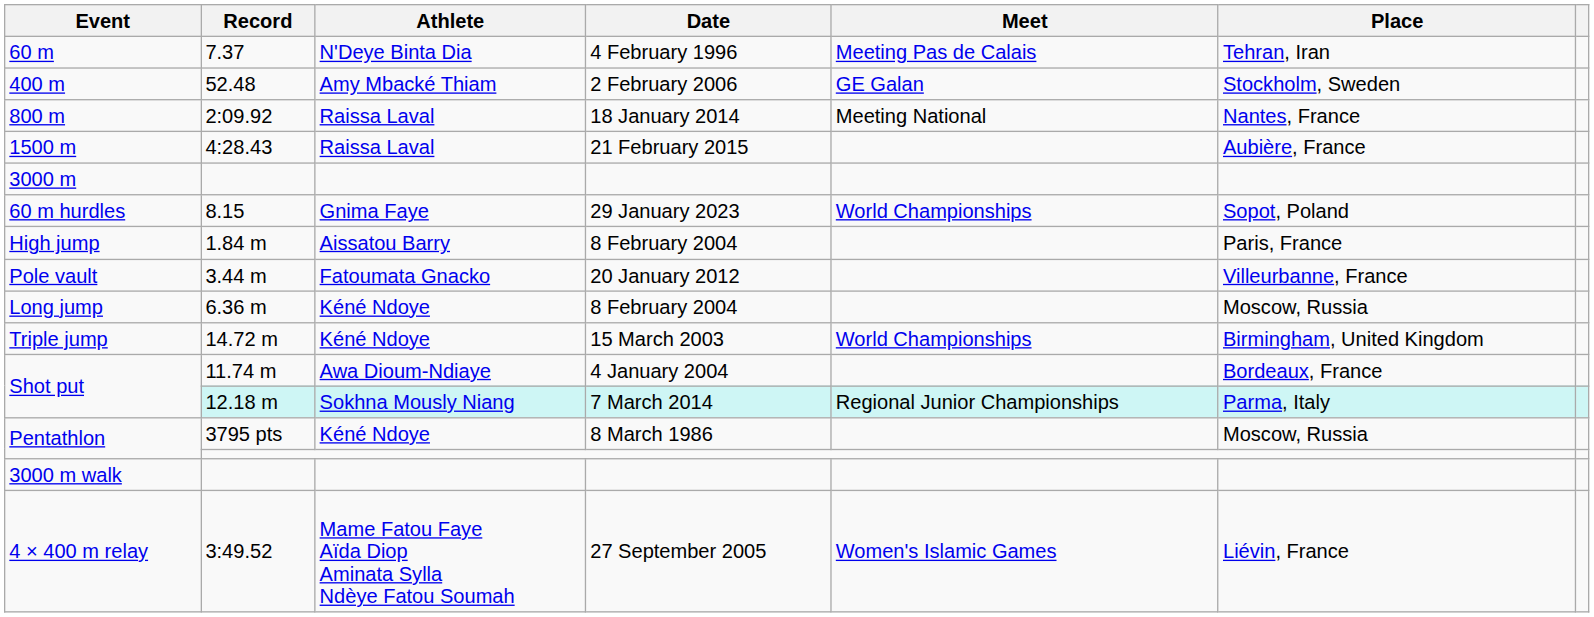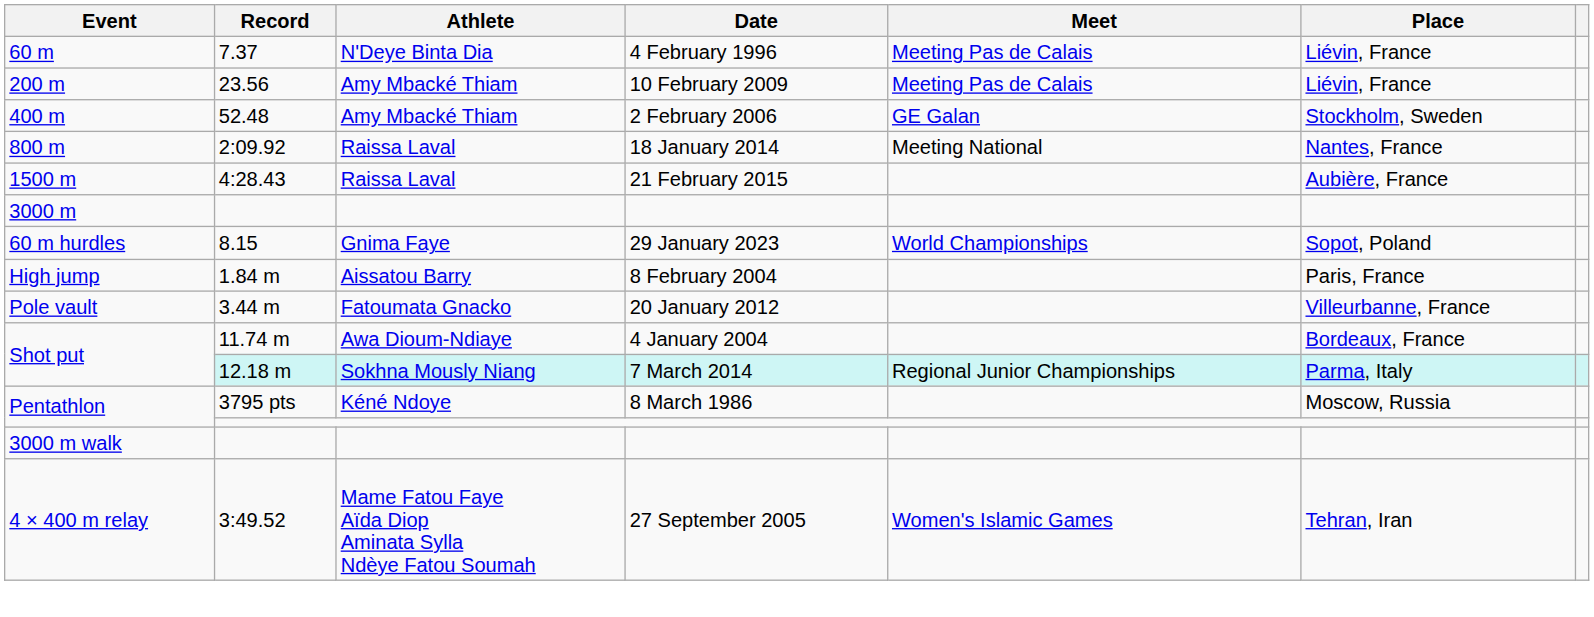 <table class="wikitable" style="font-size:95%; width: 95%;">
 <tr>
 <th>Event</th>
 <th>Record</th>
 <th>Athlete</th>
 <th>Date</th>
 <th>Meet</th>
 <th>Place</th>
 <th></th>
 </tr>
 <tr>
 <td><a href='#'>60 m</a></td>
 <td>7.37</td>
 <td><a href='#'>N'Deye Binta Dia</a></td>
 <td>4 February 1996</td>
 <td><a href='#'>Meeting Pas de Calais</a></td>
-<td><a href='#'>Tehran</a>, Iran</td>
+<td><a href='#'>Liévin</a>, France</td>
+<td></td>
+</tr>
+<tr>
+<td><a href='#'>200 m</a></td>
+<td>23.56</td>
+<td><a href='#'>Amy Mbacké Thiam</a></td>
+<td>10 February 2009</td>
+<td><a href='#'>Meeting Pas de Calais</a></td>
+<td><a href='#'>Liévin</a>, France</td>
 <td></td>
 </tr>
 <tr>
 <td><a href='#'>400 m</a></td>
 <td>52.48</td>
 <td><a href='#'>Amy Mbacké Thiam</a></td>
 <td>2 February 2006</td>
 <td><a href='#'>GE Galan</a></td>
 <td><a href='#'>Stockholm</a>, Sweden</td>
 <td></td>
 </tr>
 <tr>
 <td><a href='#'>800 m</a></td>
 <td>2:09.92</td>
 <td><a href='#'>Raissa Laval</a></td>
 <td>18 January 2014</td>
 <td>Meeting National</td>
 <td><a href='#'>Nantes</a>, France</td>
 <td></td>
 </tr>
 <tr>
 <td><a href='#'>1500 m</a></td>
 <td>4:28.43</td>
 <td><a href='#'>Raissa Laval</a></td>
 <td>21 February 2015</td>
 <td></td>
 <td><a href='#'>Aubière</a>, France</td>
 <td></td>
 </tr>
 <tr>
 <td><a href='#'>3000 m</a></td>
 <td></td>
 <td></td>
 <td></td>
 <td></td>
 <td></td>
 <td></td>
 </tr>
 <tr>
 <td><a href='#'>60 m hurdles</a></td>
 <td>8.15</td>
 <td><a href='#'>Gnima Faye</a></td>
 <td>29 January 2023</td>
 <td><a href='#'>World Championships</a></td>
 <td><a href='#'>Sopot</a>, Poland</td>
 <td></td>
 </tr>
 <tr>
 <td><a href='#'>High jump</a></td>
 <td>1.84 m </td>
 <td><a href='#'>Aissatou Barry</a></td>
 <td>8 February 2004</td>
 <td></td>
 <td>Paris, France</td>
 <td></td>
 </tr>
 <tr>
 <td><a href='#'>Pole vault</a></td>
 <td>3.44 m</td>
 <td><a href='#'>Fatoumata Gnacko</a></td>
 <td>20 January 2012</td>
 <td></td>
 <td><a href='#'>Villeurbanne</a>, France</td>
 <td></td>
 </tr>
 <tr>
-<td><a href='#'>Long jump</a></td>
-<td>6.36 m</td>
-<td><a href='#'>Kéné Ndoye</a></td>
-<td>8 February 2004</td>
-<td></td>
-<td>Moscow, Russia</td>
-<td></td>
-</tr>
-<tr>
-<td><a href='#'>Triple jump</a></td>
-<td>14.72 m</td>
-<td><a href='#'>Kéné Ndoye</a></td>
-<td>15 March 2003</td>
-<td><a href='#'>World Championships</a></td>
-<td><a href='#'>Birmingham</a>, United Kingdom</td>
-<td></td>
-</tr>
-<tr>
 <td rowspan=2><a href='#'>Shot put</a></td>
 <td>11.74 m</td>
 <td><a href='#'>Awa Dioum-Ndiaye</a></td>
 <td>4 January 2004</td>
 <td></td>
 <td><a href='#'>Bordeaux</a>, France</td>
 <td></td>
 </tr>
 <tr style="background:#cef6f5;">
 <td>12.18 m</td>
 <td><a href='#'>Sokhna Mously Niang</a></td>
 <td>7 March 2014</td>
 <td>Regional Junior Championships</td>
 <td><a href='#'>Parma</a>, Italy</td>
 <td></td>
 </tr>
 <tr>
 <td rowspan=2><a href='#'>Pentathlon</a></td>
 <td>3795 pts</td>
 <td><a href='#'>Kéné Ndoye</a></td>
 <td>8 March 1986</td>
 <td></td>
 <td>Moscow, Russia</td>
 <td></td>
 </tr>
 <tr>
 <td colspan=5></td>
 <td></td>
 </tr>
 <tr>
 <td><a href='#'>3000 m walk</a></td>
 <td></td>
 <td></td>
 <td></td>
 <td></td>
 <td></td>
 <td></td>
 </tr>
 <tr>
 <td><a href='#'>4 × 400 m relay</a></td>
 <td>3:49.52</td>
 <td><br><a href='#'>Mame Fatou Faye</a><br><a href='#'>Aïda Diop</a><br><a href='#'>Aminata Sylla</a><br><a href='#'>Ndèye Fatou Soumah</a></td>
 <td>27 September 2005</td>
 <td><a href='#'>Women's Islamic Games</a></td>
-<td><a href='#'>Liévin</a>, France</td>
+<td><a href='#'>Tehran</a>, Iran</td>
 <td></td>
 </tr>
 </table>
